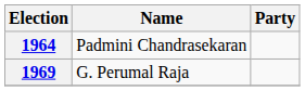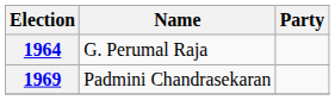 <table class="wikitable sortable">
 <tr>
 <th>Election</th>
 <th>Name</th>
 <th colspan="2">Party</th>
 </tr>
 <tr>
 <th><a href='#'>1964</a></th>
-<td>Padmini Chandrasekaran</td>
+<td>G. Perumal Raja</td>
 <td></td>
 </tr>
 <tr>
 <th><a href='#'>1969</a></th>
-<td>G. Perumal Raja</td>
+<td>Padmini Chandrasekaran</td>
 <td></td>
 </tr>
 <tr>
 </tr>
 </table>
